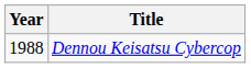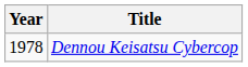 <table class="wikitable" style="font-size: 90%;">
 <tr>
 <th>Year</th>
 <th>Title</th>
 </tr>
 <tr>
-<td>1988</td>
+<td>1978</td>
 <td><em><a href='#'>Dennou Keisatsu Cybercop</a></em></td>
 </tr>
 </table>
